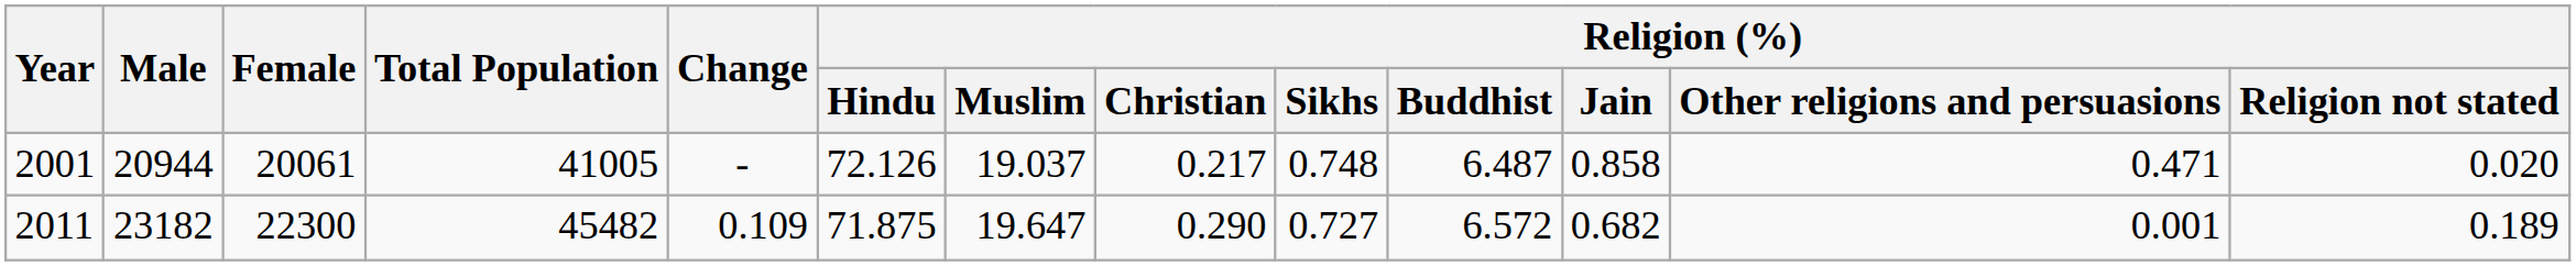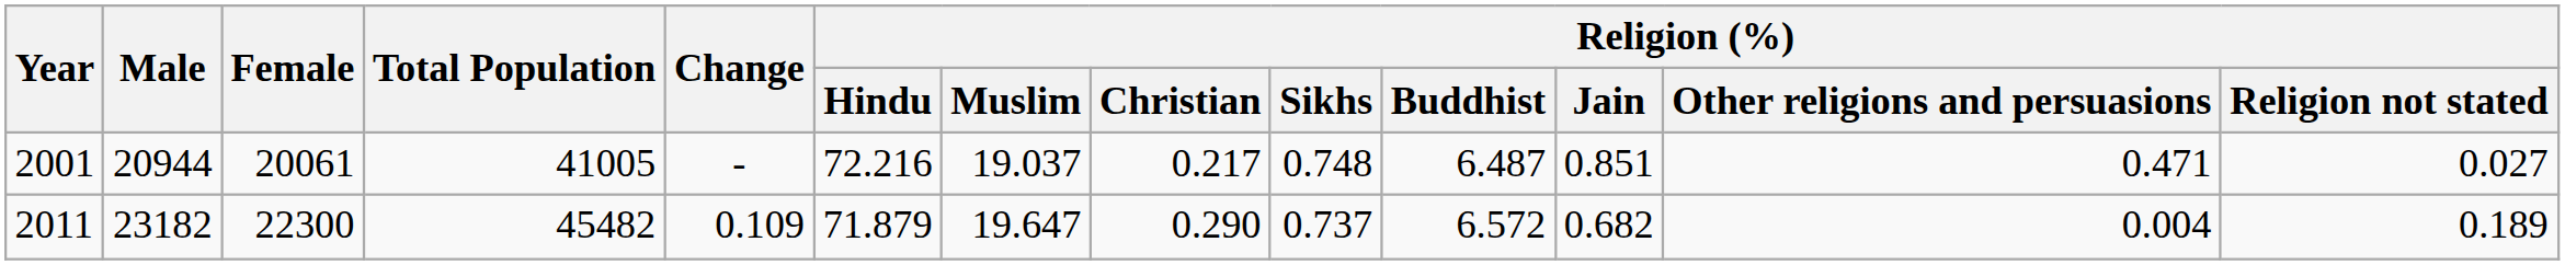 <table class="wikitable">
 <tr>
 <th rowspan="2">Year</th>
 <th rowspan="2">Male</th>
 <th rowspan="2">Female</th>
 <th rowspan="2">Total Population</th>
 <th rowspan="2">Change</th>
 <th colspan="8">Religion (%)</th>
 </tr>
 <tr>
 <th>Hindu</th>
 <th>Muslim</th>
 <th>Christian</th>
 <th>Sikhs</th>
 <th>Buddhist</th>
 <th>Jain</th>
 <th>Other religions and persuasions</th>
 <th>Religion not stated</th>
 </tr>
 <tr>
 <td>2001</td>
 <td style="text-align:right;">20944</td>
 <td style="text-align:right;">20061</td>
 <td style="text-align:right;">41005</td>
 <td style="text-align:center;">-</td>
-<td style="text-align:right;">72.126</td>
+<td style="text-align:right;">72.216</td>
 <td style="text-align:right;">19.037</td>
 <td style="text-align:right;">0.217</td>
 <td style="text-align:right;">0.748</td>
 <td style="text-align:right;">6.487</td>
-<td style="text-align:right;">0.858</td>
+<td style="text-align:right;">0.851</td>
 <td style="text-align:right;">0.471</td>
-<td style="text-align:right;">0.020</td>
+<td style="text-align:right;">0.027</td>
 </tr>
 <tr>
 <td>2011</td>
 <td style="text-align:right;">23182</td>
 <td style="text-align:right;">22300</td>
 <td style="text-align:right;">45482</td>
 <td style="text-align:right;">0.109</td>
-<td style="text-align:right;">71.875</td>
+<td style="text-align:right;">71.879</td>
 <td style="text-align:right;">19.647</td>
 <td style="text-align:right;">0.290</td>
-<td style="text-align:right;">0.727</td>
+<td style="text-align:right;">0.737</td>
 <td style="text-align:right;">6.572</td>
 <td style="text-align:right;">0.682</td>
-<td style="text-align:right;">0.001</td>
+<td style="text-align:right;">0.004</td>
 <td style="text-align:right;">0.189</td>
 </tr>
 </table>
